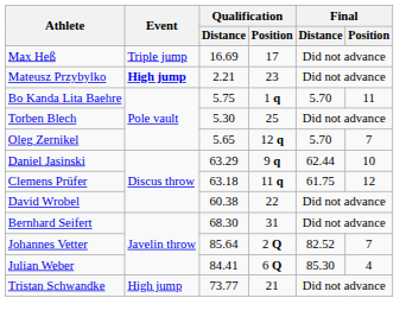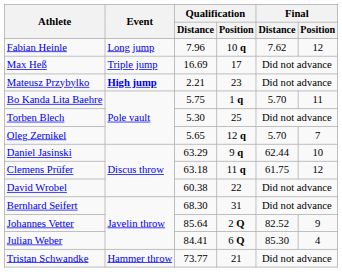 <table class=wikitable style="font-size:90%; text-align:center">
 <tr>
 <th rowspan=2>Athlete</th>
 <th rowspan=2>Event</th>
 <th colspan=2>Qualification</th>
 <th colspan=2>Final</th>
 </tr>
 <tr style=font-size:95%>
 <th>Distance</th>
 <th>Position</th>
 <th>Distance</th>
 <th>Position</th>
+</tr>
+<tr>
+<td align=left><a href='#'>Fabian Heinle</a></td>
+<td align=left><a href='#'>Long jump</a></td>
+<td>7.96 <strong></strong></td>
+<td>10 <strong>q</strong></td>
+<td>7.62</td>
+<td>12</td>
 </tr>
 <tr>
 <td align=left><a href='#'>Max Heß</a></td>
 <td align=left><a href='#'>Triple jump</a></td>
 <td>16.69</td>
 <td>17</td>
 <td colspan=2>Did not advance</td>
 </tr>
 <tr>
 <td align="left"><a href='#'>Mateusz Przybylko</a></td>
 <td align="left"><strong><a href='#'>High jump</a></strong></td>
 <td>2.21</td>
 <td>23</td>
 <td colspan="2">Did not advance</td>
 </tr>
 <tr>
 <td align="left"><a href='#'>Bo Kanda Lita Baehre</a></td>
 <td rowspan="3" align="left"><a href='#'>Pole vault</a></td>
 <td>5.75</td>
 <td>1 <strong>q</strong></td>
 <td>5.70</td>
 <td>11</td>
 </tr>
 <tr>
 <td align="left"><a href='#'>Torben Blech</a></td>
 <td>5.30</td>
 <td>25</td>
 <td colspan="2">Did not advance</td>
 </tr>
 <tr>
 <td align="left"><a href='#'>Oleg Zernikel</a></td>
 <td>5.65</td>
 <td>12 <strong>q</strong></td>
 <td>5.70</td>
 <td>7</td>
 </tr>
 <tr>
 <td align="left"><a href='#'>Daniel Jasinski</a></td>
 <td rowspan="3" align="left"><a href='#'>Discus throw</a></td>
 <td>63.29</td>
 <td>9 <strong>q</strong></td>
 <td>62.44</td>
 <td>10</td>
 </tr>
 <tr>
 <td align="left"><a href='#'>Clemens Prüfer</a></td>
 <td>63.18</td>
 <td>11 <strong>q</strong></td>
 <td>61.75</td>
 <td>12</td>
 </tr>
 <tr>
 <td align="left"><a href='#'>David Wrobel</a></td>
 <td>60.38</td>
 <td>22</td>
 <td colspan="2">Did not advance</td>
 </tr>
 <tr>
 <td align="left"><a href='#'>Bernhard Seifert</a></td>
 <td rowspan="3" align="left"><a href='#'>Javelin throw</a></td>
 <td>68.30</td>
 <td>31</td>
 <td colspan=2>Did not advance</td>
 </tr>
 <tr>
 <td align="left"><a href='#'>Johannes Vetter</a></td>
 <td>85.64</td>
 <td>2 <strong>Q</strong></td>
 <td>82.52</td>
-<td>7</td>
+<td>9</td>
 </tr>
 <tr>
 <td align="left"><a href='#'>Julian Weber</a></td>
 <td>84.41</td>
 <td>6 <strong>Q</strong></td>
 <td>85.30 <strong></strong></td>
 <td>4</td>
 </tr>
 <tr>
 <td align="left"><a href='#'>Tristan Schwandke</a></td>
-<td align="left"><a href='#'>High jump</a></td>
+<td align="left"><a href='#'>Hammer throw</a></td>
 <td>73.77</td>
 <td>21</td>
 <td colspan="2">Did not advance</td>
 </tr>
 </table>
